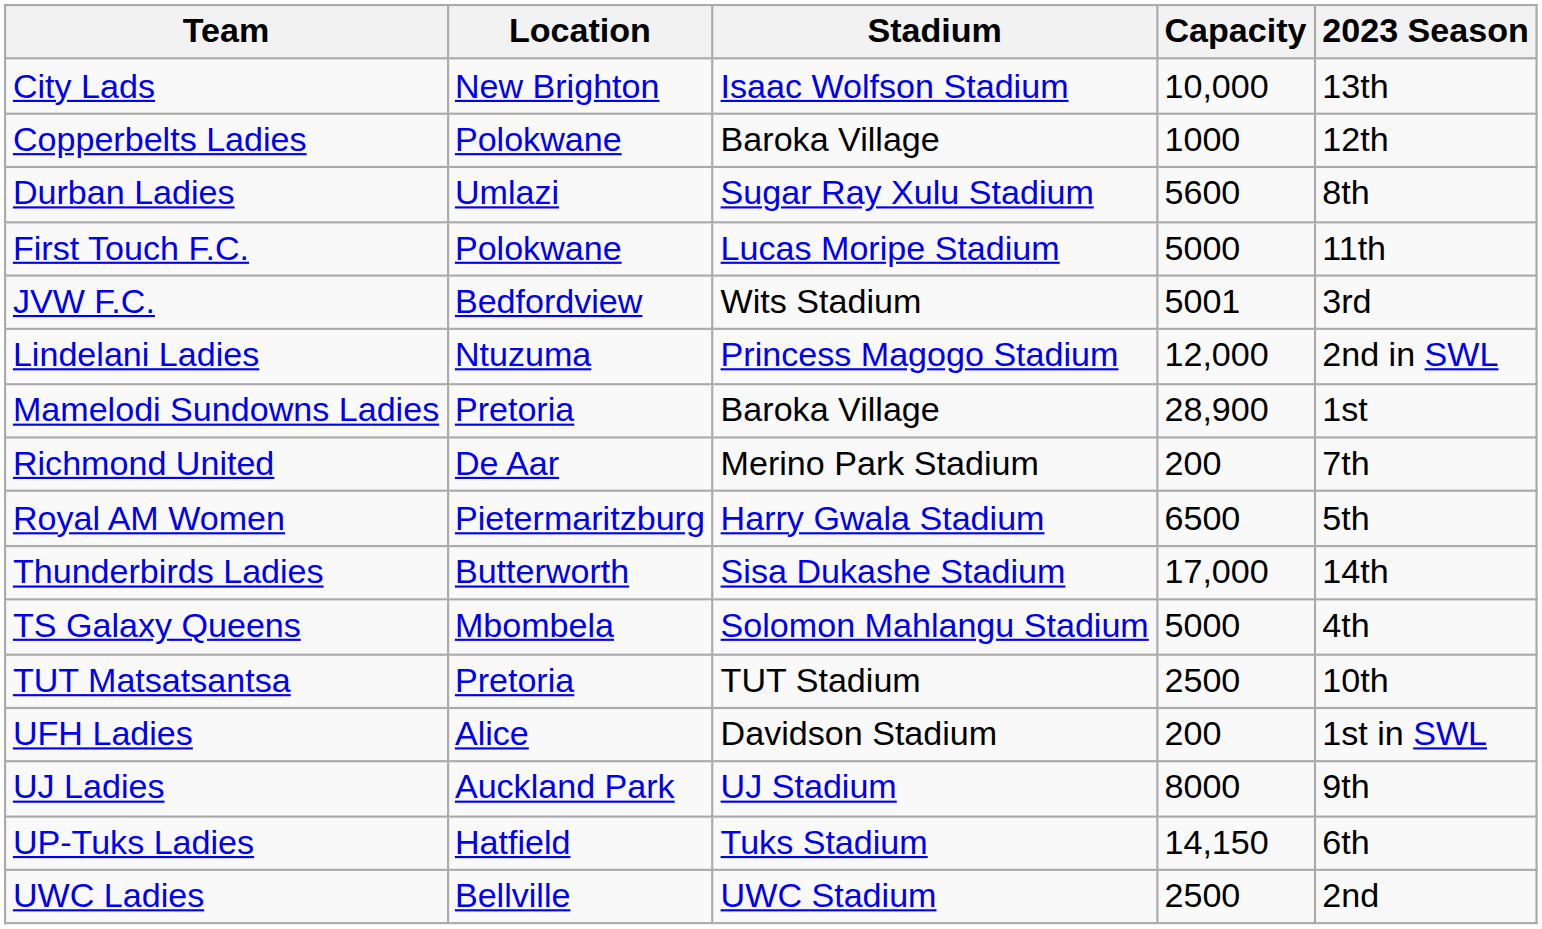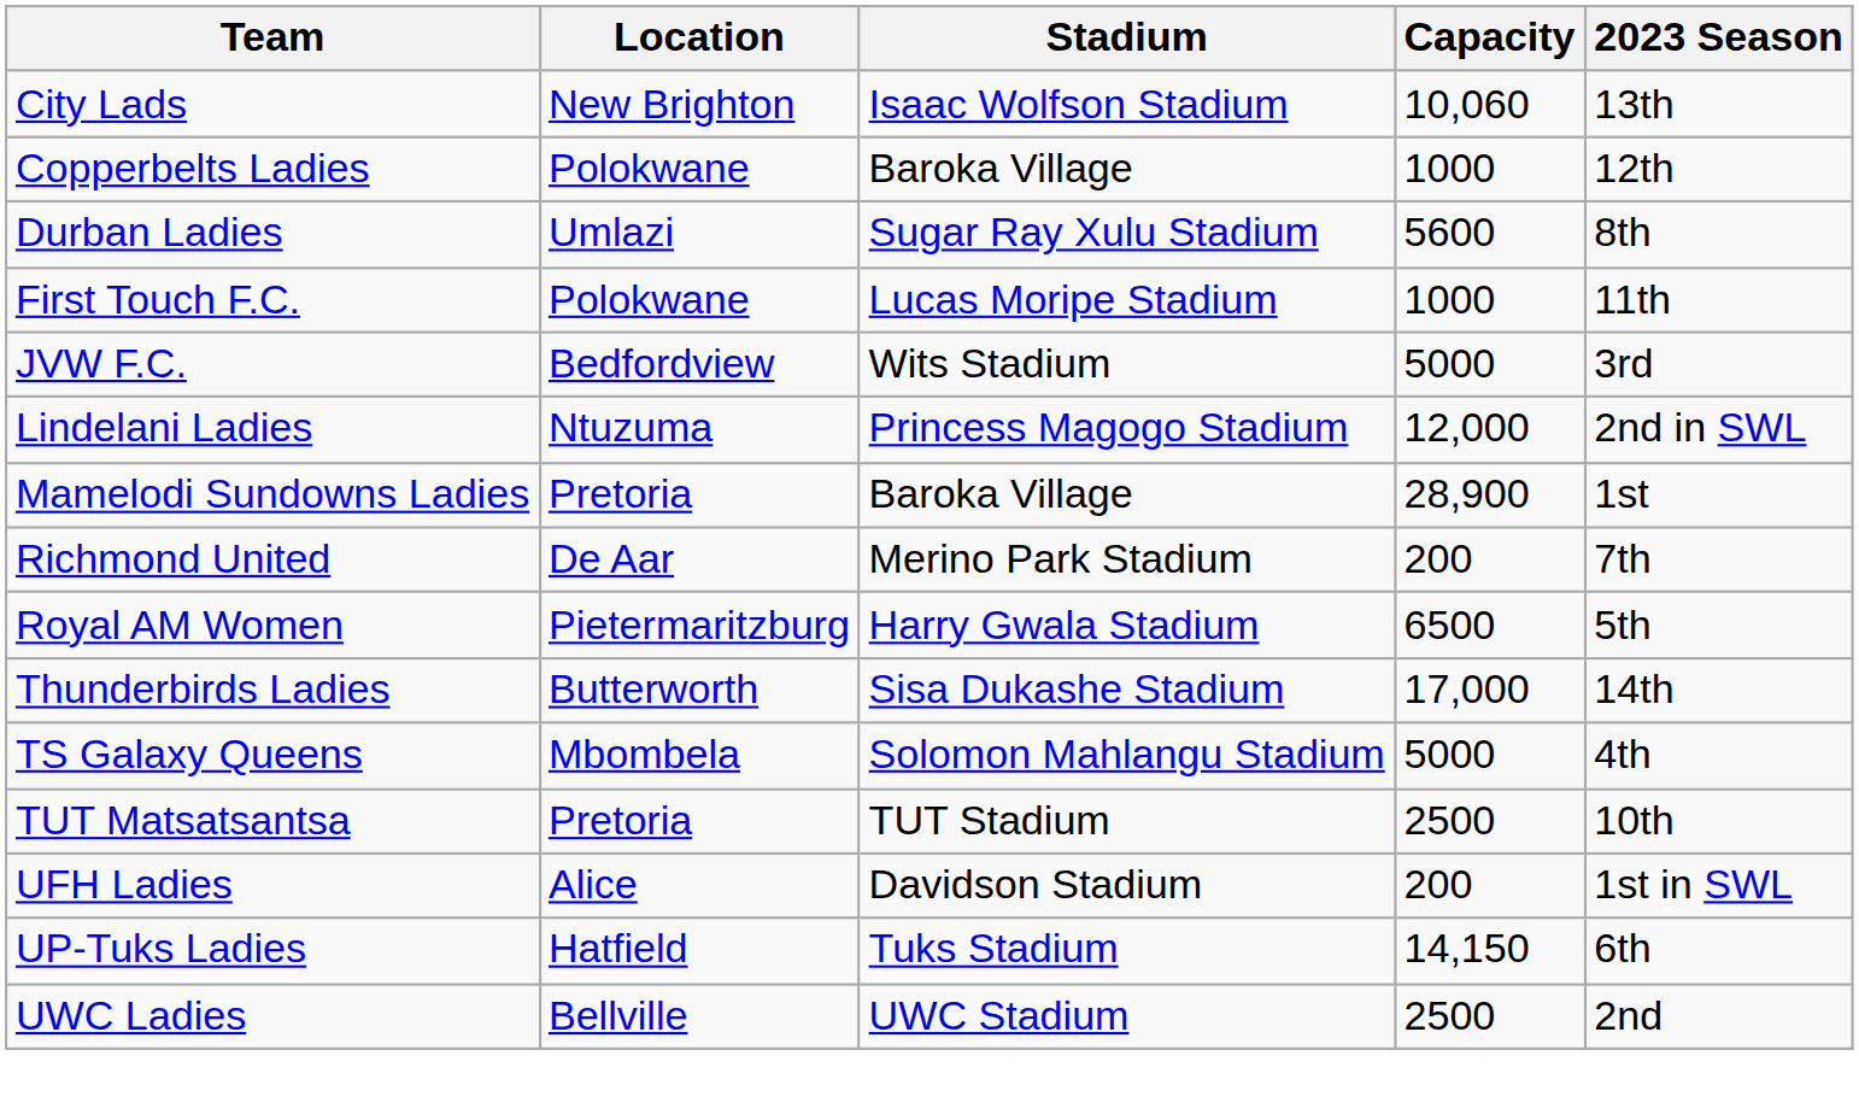 <table class="wikitable sortable">
 <tr>
 <th>Team</th>
 <th>Location</th>
 <th>Stadium</th>
 <th>Capacity</th>
 <th>2023 Season</th>
 </tr>
 <tr>
 <td><a href='#'>City Lads</a></td>
 <td><a href='#'>New Brighton</a></td>
 <td><a href='#'>Isaac Wolfson Stadium</a></td>
-<td>10,000</td>
+<td>10,060</td>
 <td>13th</td>
 </tr>
 <tr>
 <td><a href='#'>Copperbelts Ladies</a></td>
 <td><a href='#'>Polokwane</a></td>
 <td>Baroka Village</td>
 <td>1000</td>
 <td>12th</td>
 </tr>
 <tr>
 <td><a href='#'>Durban Ladies</a></td>
 <td><a href='#'>Umlazi</a></td>
 <td><a href='#'>Sugar Ray Xulu Stadium</a></td>
 <td>5600</td>
 <td>8th</td>
 </tr>
 <tr>
 <td><a href='#'>First Touch F.C.</a></td>
 <td><a href='#'>Polokwane</a></td>
 <td><a href='#'>Lucas Moripe Stadium</a></td>
-<td>5000</td>
+<td>1000</td>
 <td>11th</td>
 </tr>
 <tr>
 <td><a href='#'>JVW F.C.</a></td>
 <td><a href='#'>Bedfordview</a></td>
 <td>Wits Stadium</td>
-<td>5001</td>
+<td>5000</td>
 <td>3rd</td>
 </tr>
 <tr>
 <td><a href='#'>Lindelani Ladies</a></td>
 <td><a href='#'>Ntuzuma</a></td>
 <td><a href='#'>Princess Magogo Stadium</a></td>
 <td>12,000</td>
 <td>2nd in <a href='#'>SWL</a></td>
 </tr>
 <tr>
 <td><a href='#'>Mamelodi Sundowns Ladies</a></td>
 <td><a href='#'>Pretoria</a></td>
 <td>Baroka Village</td>
 <td>28,900</td>
 <td>1st</td>
 </tr>
 <tr>
 <td><a href='#'>Richmond United</a></td>
 <td><a href='#'>De Aar</a></td>
 <td>Merino Park Stadium</td>
 <td>200</td>
 <td>7th</td>
 </tr>
 <tr>
 <td><a href='#'>Royal AM Women</a></td>
 <td><a href='#'>Pietermaritzburg</a></td>
 <td><a href='#'>Harry Gwala Stadium</a></td>
 <td>6500</td>
 <td>5th</td>
 </tr>
 <tr>
 <td><a href='#'>Thunderbirds Ladies</a></td>
 <td><a href='#'>Butterworth</a></td>
 <td><a href='#'>Sisa Dukashe Stadium</a></td>
 <td>17,000</td>
 <td>14th</td>
 </tr>
 <tr>
 <td><a href='#'>TS Galaxy Queens</a></td>
 <td><a href='#'>Mbombela</a></td>
 <td><a href='#'>Solomon Mahlangu Stadium</a></td>
 <td>5000</td>
 <td>4th</td>
 </tr>
 <tr>
 <td><a href='#'>TUT Matsatsantsa</a></td>
 <td><a href='#'>Pretoria</a></td>
 <td>TUT Stadium</td>
 <td>2500</td>
 <td>10th</td>
 </tr>
 <tr>
 <td><a href='#'>UFH Ladies</a></td>
 <td><a href='#'>Alice</a></td>
 <td>Davidson Stadium</td>
 <td>200</td>
 <td>1st in <a href='#'>SWL</a></td>
 </tr>
 <tr>
-<td><a href='#'>UJ Ladies</a></td>
-<td><a href='#'>Auckland Park</a></td>
-<td><a href='#'>UJ Stadium</a></td>
-<td>8000</td>
-<td>9th</td>
-</tr>
-<tr>
 <td><a href='#'>UP-Tuks Ladies</a></td>
 <td><a href='#'>Hatfield</a></td>
 <td><a href='#'>Tuks Stadium</a></td>
 <td>14,150</td>
 <td>6th</td>
 </tr>
 <tr>
 <td><a href='#'>UWC Ladies</a></td>
 <td><a href='#'>Bellville</a></td>
 <td><a href='#'>UWC Stadium</a></td>
 <td>2500</td>
 <td>2nd</td>
 </tr>
 </table>
